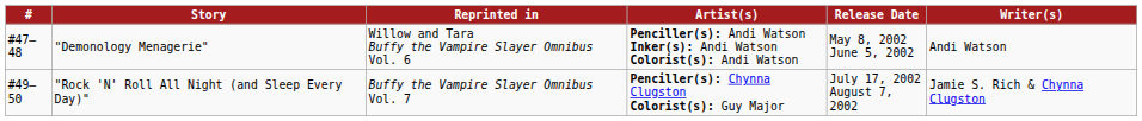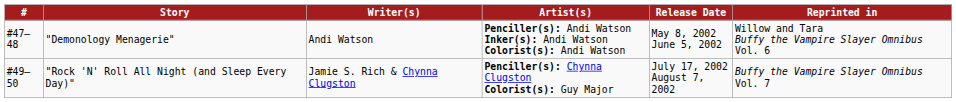 <table style="width: 100%;" class="wikitable">
 <tr>
 <th style="background: #A41C1E; color: white;">#</th>
 <th style="background: #A41C1E; color: white;">Story</th>
-<th style="background: #A41C1E; color: white;">Reprinted in</th>
+<th style="background: #A41C1E; color: white;">Writer(s)</th>
 <th style="background: #A41C1E; color: white;">Artist(s)</th>
 <th style="background: #A41C1E; color: white;">Release Date</th>
-<th style="background: #A41C1E; color: white;">Writer(s)</th>
+<th style="background: #A41C1E; color: white;">Reprinted in</th>
 </tr>
 <tr>
 <td>#47–48</td>
 <td>"Demonology Menagerie"</td>
-<td>Willow and Tara<br><em>Buffy the Vampire Slayer Omnibus</em> Vol. 6</td>
+<td>Andi Watson</td>
 <td><strong>Penciller(s):</strong> Andi Watson<br><strong>Inker(s):</strong> Andi Watson<br><strong>Colorist(s):</strong> Andi Watson</td>
 <td>May 8, 2002<br>June 5, 2002</td>
-<td>Andi Watson</td>
+<td>Willow and Tara<br><em>Buffy the Vampire Slayer Omnibus</em> Vol. 6</td>
 </tr>
 <tr>
 <td>#49–50</td>
 <td>"Rock 'N' Roll All Night (and Sleep Every Day)"</td>
-<td><em>Buffy the Vampire Slayer Omnibus</em> Vol. 7</td>
+<td>Jamie S. Rich & <a href='#'>Chynna Clugston</a></td>
 <td><strong>Penciller(s):</strong> <a href='#'>Chynna Clugston</a><br><strong>Colorist(s):</strong> Guy Major</td>
 <td>July 17, 2002<br>August 7, 2002</td>
-<td>Jamie S. Rich & <a href='#'>Chynna Clugston</a></td>
+<td><em>Buffy the Vampire Slayer Omnibus</em> Vol. 7</td>
 </tr>
 </table>
